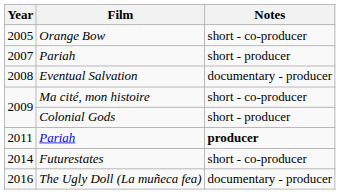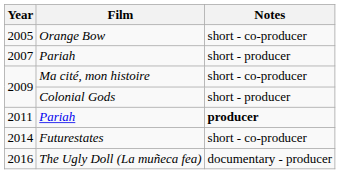 <table class="wikitable">
 <tr>
 <th>Year</th>
 <th>Film</th>
 <th>Notes</th>
 </tr>
 <tr>
 <td>2005</td>
 <td><em>Orange Bow</em></td>
 <td>short - co-producer</td>
 </tr>
 <tr>
 <td>2007</td>
 <td><em>Pariah</em></td>
 <td>short - producer</td>
-</tr>
-<tr>
-<td>2008</td>
-<td><em>Eventual Salvation</em></td>
-<td>documentary - producer</td>
 </tr>
 <tr>
 <td rowspan="2">2009</td>
 <td><em>Ma cité, mon histoire</em></td>
 <td>short - co-producer</td>
 </tr>
 <tr>
 <td><em>Colonial Gods</em></td>
 <td>short - producer</td>
 </tr>
 <tr>
 <td>2011</td>
 <td><em><a href='#'>Pariah</a></em></td>
 <td><strong>producer</strong></td>
 </tr>
 <tr>
 <td>2014</td>
 <td><em>Futurestates</em></td>
 <td>short - co-producer</td>
 </tr>
 <tr>
 <td>2016</td>
 <td><em>The Ugly Doll (La muñeca fea)</em></td>
 <td>documentary - producer</td>
 </tr>
 </table>
